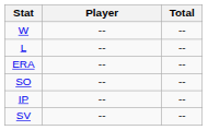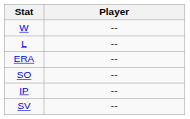 <table class="wikitable" width="33%" style="text-align:center;">
 <tr>
 <th width="5%">Stat</th>
 <th width="30%">Player</th>
-<th width="5%">Total</th>
 </tr>
 <tr>
 <td><a href='#'>W</a></td>
-<td>--</td>
 <td>--</td>
 </tr>
 <tr>
 <td><a href='#'>L</a></td>
 <td>--</td>
-<td>--</td>
 </tr>
 <tr>
 <td><a href='#'>ERA</a></td>
-<td>--</td>
 <td>--</td>
 </tr>
 <tr>
 <td><a href='#'>SO</a></td>
 <td>--</td>
-<td>--</td>
 </tr>
 <tr>
 <td><a href='#'>IP</a></td>
-<td>--</td>
 <td>--</td>
 </tr>
 <tr>
 <td><a href='#'>SV</a></td>
 <td>--</td>
-<td>--</td>
 </tr>
 </table>
